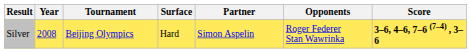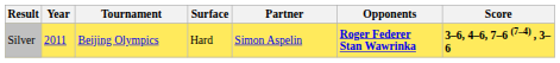 <table class="sortable wikitable">
 <tr>
 <th style="width:40px">Result</th>
 <th style="width:40px">Year</th>
 <th style="width:150px">Tournament</th>
 <th style="width:55px">Surface</th>
 <th style="width:140px">Partner</th>
 <th style="width:140px">Opponents</th>
 <th style="width:150px" class="unsortable">Score</th>
 </tr>
 <tr bgcolor=FFEA5C>
 <td bgcolor=silver>Silver</td>
-<td><a href='#'>2008</a></td>
+<td><a href='#'>2011</a></td>
 <td><a href='#'>Beijing Olympics</a></td>
 <td>Hard</td>
 <td> <a href='#'>Simon Aspelin</a></td>
-<td> <a href='#'>Roger Federer</a><br> <a href='#'>Stan Wawrinka</a></td>
+<td><strong> <a href='#'>Roger Federer</a><br> <a href='#'>Stan Wawrinka</a></strong></td>
 <td><strong>3–6, 4–6, 7–6 <sup> (7–4) </sup>, 3–6</strong></td>
 </tr>
 </table>
